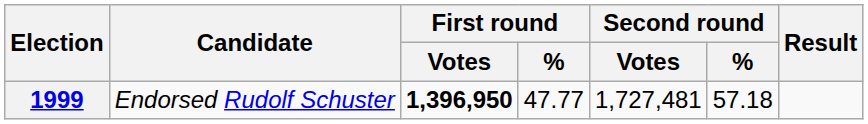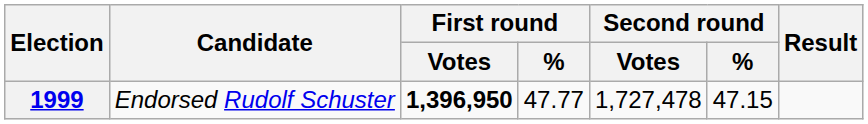 <table class=wikitable style=text-align:center>
 <tr>
 <th rowspan="2">Election</th>
 <th rowspan="2">Candidate</th>
 <th colspan="2">First round</th>
 <th colspan="2">Second round</th>
 <th rowspan="2">Result</th>
 </tr>
 <tr>
 <th>Votes</th>
 <th>%</th>
 <th>Votes</th>
 <th>%</th>
 </tr>
 <tr>
 <th><a href='#'>1999</a></th>
 <td><em>Endorsed <a href='#'>Rudolf Schuster</a></em></td>
 <td><strong>1,396,950</strong></td>
 <td>47.77</td>
-<td>1,727,481</td>
-<td>57.18</td>
+<td>1,727,478</td>
+<td>47.15</td>
 <td></td>
 </tr>
 </table>
